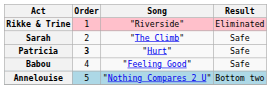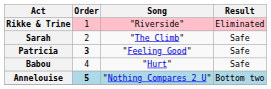 <table class="wikitable plainrowheaders" style="text-align:center;">
 <tr>
 <th scope="col">Act</th>
 <th scope="col">Order</th>
 <th scope="col">Song</th>
 <th scope="col">Result</th>
 </tr>
 <tr style="background:pink;">
 <th scope="row">Rikke & Trine</th>
 <td>1</td>
 <td>"Riverside"</td>
 <td>Eliminated</td>
 </tr>
 <tr>
 <th scope="row">Sarah</th>
 <td>2</td>
 <td>"<a href='#'>The Climb</a>"</td>
 <td>Safe</td>
 </tr>
 <tr>
 <th scope="row">Patricia</th>
 <td><strong>3</strong></td>
-<td>"<a href='#'>Hurt</a>"</td>
+<td>"<a href='#'>Feeling Good</a>"</td>
 <td>Safe</td>
 </tr>
 <tr>
 <th scope="row">Babou</th>
 <td>4</td>
-<td>"<a href='#'>Feeling Good</a>"</td>
+<td>"<a href='#'>Hurt</a>"</td>
 <td>Safe</td>
 </tr>
 <tr style="background:lightblue;">
 <th scope="row">Annelouise</th>
-<td>5</td>
+<td><strong>5</strong></td>
 <td>"<a href='#'>Nothing Compares 2 U</a>"</td>
 <td>Bottom two</td>
 </tr>
 <tr>
 </tr>
 </table>
